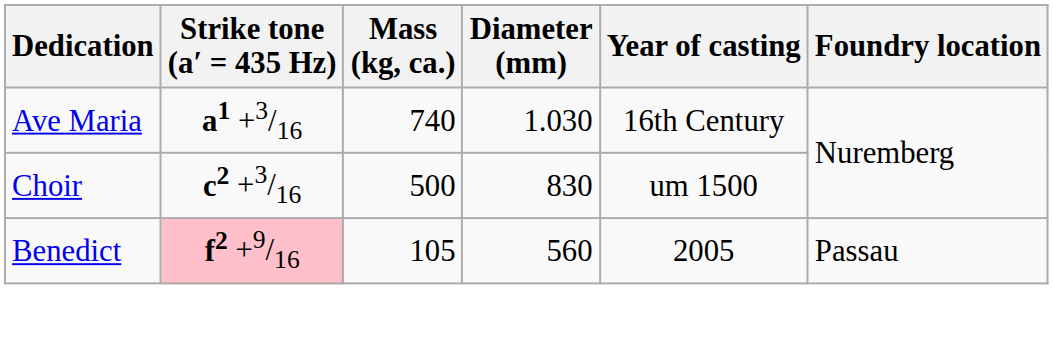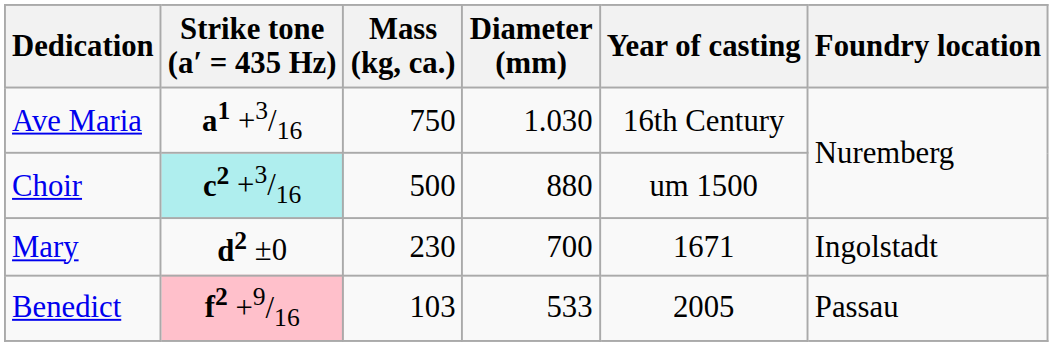 <table class="wikitable">
 <tr>
 <th>Dedication</th>
 <th>Strike tone<br>(a′ = 435 Hz)</th>
 <th>Mass<br>(kg, ca.)</th>
 <th>Diameter<br>(mm)</th>
 <th>Year of casting</th>
 <th>Foundry location</th>
 </tr>
 <tr>
 <td><a href='#'>Ave Maria</a></td>
 <td align="center"><strong>a<sup>1</sup></strong> +<sup>3</sup>/<sub>16</sub></td>
-<td align="right">740</td>
+<td align="right">750</td>
 <td align="right">1.030</td>
 <td align="center">16th Century</td>
 <td rowspan="2">Nuremberg</td>
 </tr>
 <tr>
 <td><a href='#'>Choir</a></td>
-<td align="center"><strong>c<sup>2</sup></strong> +<sup>3</sup>/<sub>16</sub></td>
+<td align="center" style="background: paleturquoise;"><strong>c<sup>2</sup></strong> +<sup>3</sup>/<sub>16</sub></td>
 <td align="right">500</td>
-<td align="right">830</td>
+<td align="right">880</td>
 <td align="center">um 1500</td>
+</tr>
+<tr>
+<td><a href='#'>Mary</a></td>
+<td align="center"><strong>d<sup>2</sup></strong> ±0</td>
+<td align="right">230</td>
+<td align="right">700</td>
+<td align="center">1671</td>
+<td>Ingolstadt</td>
 </tr>
 <tr>
 <td><a href='#'>Benedict</a></td>
 <td align="center" style="background: pink;"><strong>f<sup>2</sup></strong> +<sup>9</sup>/<sub>16</sub></td>
-<td align="right">105</td>
-<td align="right">560</td>
+<td align="right">103</td>
+<td align="right">533</td>
 <td align="center">2005</td>
 <td>Passau</td>
 </tr>
 </table>
